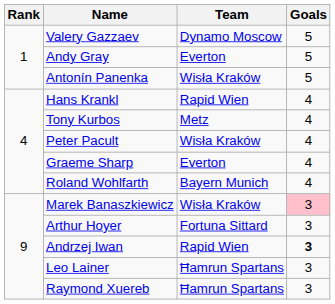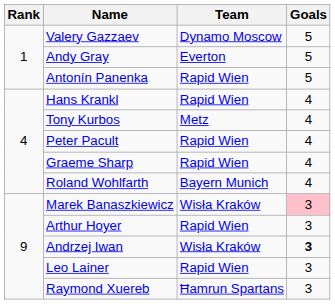 <table class="wikitable" style="text-align:center">
 <tr>
 <th>Rank</th>
 <th>Name</th>
 <th>Team</th>
 <th>Goals</th>
 </tr>
 <tr>
 <td rowspan="3">1</td>
 <td align="left"> <a href='#'>Valery Gazzaev</a></td>
 <td align="left"> <a href='#'>Dynamo Moscow</a></td>
 <td>5</td>
 </tr>
 <tr>
 <td align="left"> <a href='#'>Andy Gray</a></td>
 <td align="left"> <a href='#'>Everton</a></td>
 <td>5</td>
 </tr>
 <tr>
 <td align="left"> <a href='#'>Antonín Panenka</a></td>
-<td align="left"> <a href='#'>Wisła Kraków</a></td>
+<td align="left"> <a href='#'>Rapid Wien</a></td>
 <td>5</td>
 </tr>
 <tr>
 <td rowspan="5">4</td>
 <td align="left"> <a href='#'>Hans Krankl</a></td>
 <td align="left"> <a href='#'>Rapid Wien</a></td>
 <td>4</td>
 </tr>
 <tr>
 <td align="left"> <a href='#'>Tony Kurbos</a></td>
 <td align="left"> <a href='#'>Metz</a></td>
 <td>4</td>
 </tr>
 <tr>
 <td align="left"> <a href='#'>Peter Pacult</a></td>
-<td align="left"> <a href='#'>Wisła Kraków</a></td>
+<td align="left"> <a href='#'>Rapid Wien</a></td>
 <td>4</td>
 </tr>
 <tr>
 <td align="left"> <a href='#'>Graeme Sharp</a></td>
-<td align="left"> <a href='#'>Everton</a></td>
+<td align="left"> <a href='#'>Rapid Wien</a></td>
 <td>4</td>
 </tr>
 <tr>
 <td align="left"> <a href='#'>Roland Wohlfarth</a></td>
 <td align="left"> <a href='#'>Bayern Munich</a></td>
 <td>4</td>
 </tr>
 <tr>
 <td rowspan="5">9</td>
 <td align="left"> <a href='#'>Marek Banaszkiewicz</a></td>
 <td align="left"> <a href='#'>Wisła Kraków</a></td>
 <td style="background: pink;">3</td>
 </tr>
 <tr>
 <td align="left"> <a href='#'>Arthur Hoyer</a></td>
-<td align="left"> <a href='#'>Fortuna Sittard</a></td>
+<td align="left"> <a href='#'>Rapid Wien</a></td>
 <td>3</td>
 </tr>
 <tr>
 <td align="left"> <a href='#'>Andrzej Iwan</a></td>
-<td align="left"> <a href='#'>Rapid Wien</a></td>
+<td align="left"> <a href='#'>Wisła Kraków</a></td>
 <td><strong>3</strong></td>
 </tr>
 <tr>
 <td align="left"> <a href='#'>Leo Lainer</a></td>
-<td align="left"> <a href='#'>Ħamrun Spartans</a></td>
+<td align="left"> <a href='#'>Rapid Wien</a></td>
 <td>3</td>
 </tr>
 <tr>
 <td align="left"> <a href='#'>Raymond Xuereb</a></td>
 <td align="left"> <a href='#'>Ħamrun Spartans</a></td>
 <td>3</td>
 </tr>
 </table>
